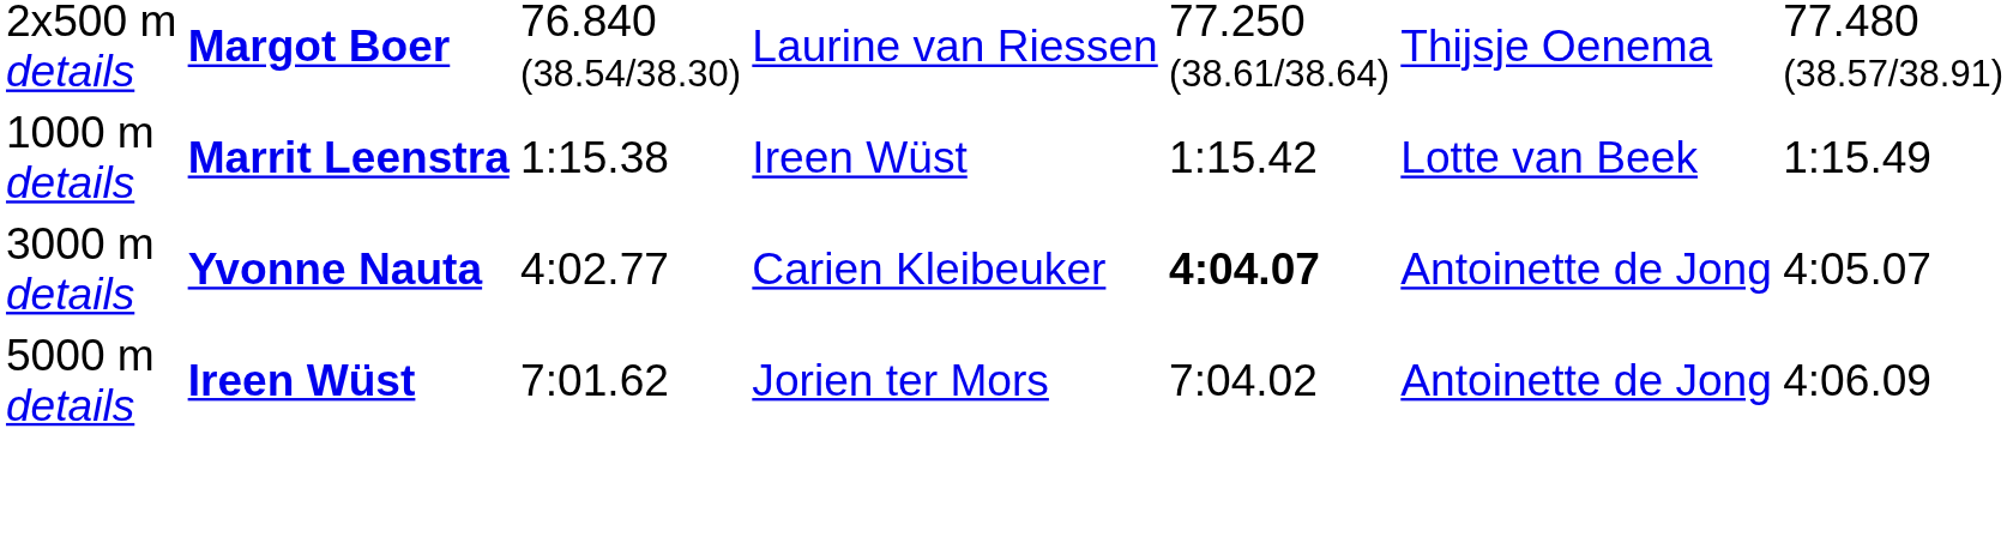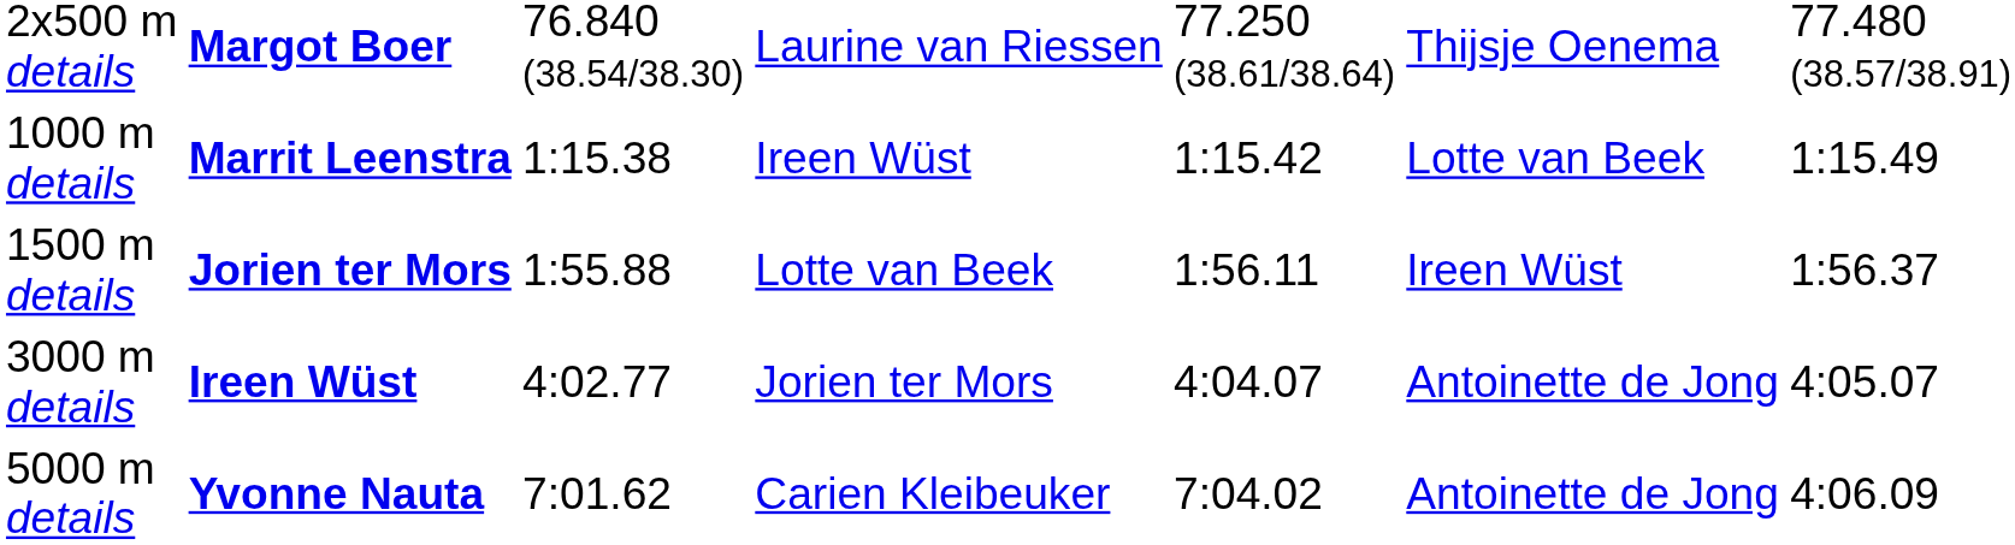 <table>
 <tr>
 <td>2x500 m<br><a href='#'><em>details</em></a></td>
 <td><strong><a href='#'>Margot Boer</a></strong></td>
 <td>76.840<br><small>(38.54/38.30)</small></td>
 <td><a href='#'>Laurine van Riessen</a></td>
 <td>77.250<br><small>(38.61/38.64)</small></td>
 <td><a href='#'>Thijsje Oenema</a></td>
 <td>77.480<br><small>(38.57/38.91)</small></td>
 </tr>
 <tr>
 <td>1000 m<br><a href='#'><em>details</em></a></td>
 <td><strong><a href='#'>Marrit Leenstra</a></strong></td>
 <td>1:15.38</td>
 <td><a href='#'>Ireen Wüst</a></td>
 <td>1:15.42</td>
 <td><a href='#'>Lotte van Beek</a></td>
 <td>1:15.49</td>
 </tr>
 <tr>
+<td>1500 m<br><a href='#'><em>details</em></a></td>
+<td><strong><a href='#'>Jorien ter Mors</a></strong></td>
+<td>1:55.88</td>
+<td><a href='#'>Lotte van Beek</a></td>
+<td>1:56.11</td>
+<td><a href='#'>Ireen Wüst</a></td>
+<td>1:56.37</td>
+</tr>
+<tr>
 <td>3000 m<br><a href='#'><em>details</em></a></td>
-<td><strong><a href='#'>Yvonne Nauta</a></strong></td>
+<td><strong><a href='#'>Ireen Wüst</a></strong></td>
 <td>4:02.77</td>
-<td><a href='#'>Carien Kleibeuker</a></td>
-<td><strong>4:04.07</strong></td>
+<td><a href='#'>Jorien ter Mors</a></td>
+<td>4:04.07</td>
 <td><a href='#'>Antoinette de Jong</a></td>
 <td>4:05.07</td>
 </tr>
 <tr>
 <td>5000 m<br><a href='#'><em>details</em></a></td>
-<td><strong><a href='#'>Ireen Wüst</a></strong></td>
+<td><strong><a href='#'>Yvonne Nauta</a></strong></td>
 <td>7:01.62</td>
-<td><a href='#'>Jorien ter Mors</a></td>
+<td><a href='#'>Carien Kleibeuker</a></td>
 <td>7:04.02</td>
 <td><a href='#'>Antoinette de Jong</a></td>
 <td>4:06.09</td>
 </tr>
 </table>
